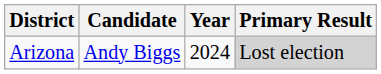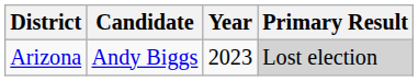 <table class="wikitable sortable">
 <tr>
 <th bgcolor="teal">District</th>
 <th>Candidate</th>
 <th>Year</th>
 <th bgcolor="teal">Primary Result</th>
 </tr>
 <tr>
 <td> <a href='#'>Arizona</a></td>
 <td><a href='#'>Andy Biggs</a></td>
-<td>2024</td>
+<td>2023</td>
 <td style="background: lightgrey;"> Lost election</td>
 </tr>
 </table>
